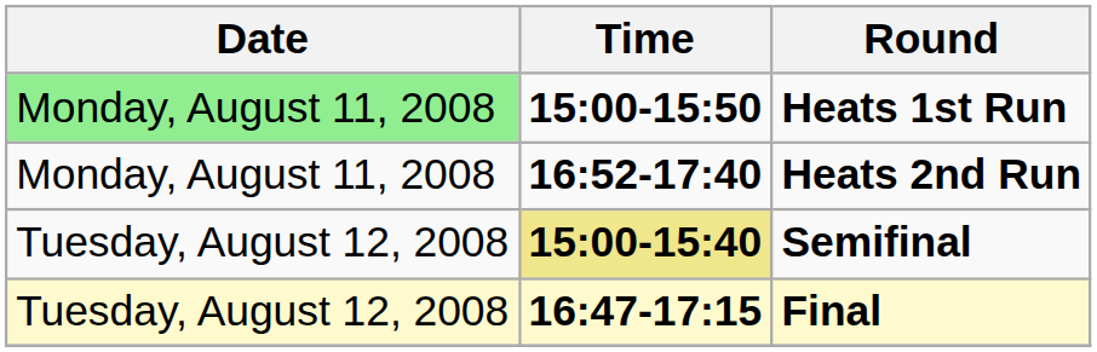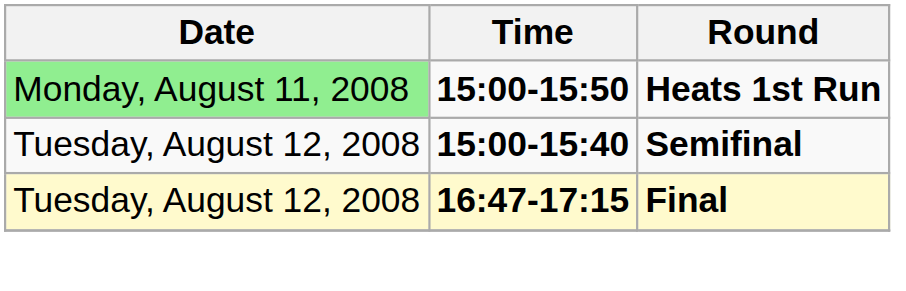 <table class="wikitable">
 <tr>
 <th>Date</th>
 <th>Time</th>
 <th>Round</th>
 </tr>
 <tr>
 <td style="background: lightgreen;">Monday, August 11, 2008</td>
 <td><strong>15:00-15:50</strong></td>
 <td><strong>Heats 1st Run</strong></td>
 </tr>
 <tr>
-<td>Monday, August 11, 2008</td>
-<td><strong>16:52-17:40</strong></td>
-<td><strong>Heats 2nd Run</strong></td>
-</tr>
-<tr>
 <td>Tuesday, August 12, 2008</td>
-<td style="background: khaki;"><strong>15:00-15:40</strong></td>
+<td><strong>15:00-15:40</strong></td>
 <td><strong>Semifinal</strong></td>
 </tr>
 <tr>
 <td style=background:lemonchiffon>Tuesday, August 12, 2008</td>
 <td style=background:lemonchiffon><strong>16:47-17:15</strong></td>
 <td style=background:lemonchiffon><strong>Final</strong></td>
 </tr>
 <tr>
 </tr>
 </table>
